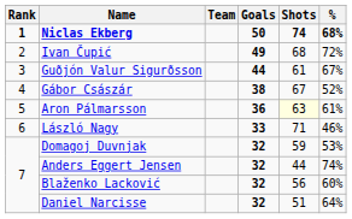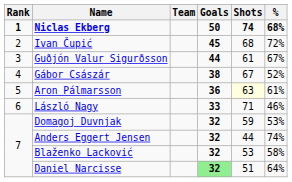 <table class="wikitable" style="text-align: center;">
 <tr>
 <th>Rank</th>
 <th>Name</th>
 <th>Team</th>
 <th>Goals</th>
 <th>Shots</th>
 <th>%</th>
 </tr>
 <tr>
 <td><strong>1</strong></td>
 <td align="left"><strong><a href='#'>Niclas Ekberg</a></strong></td>
 <td align="left"><strong></strong></td>
 <td><strong>50</strong></td>
 <td><strong>74</strong></td>
 <td><strong>68%</strong></td>
 </tr>
 <tr>
 <td>2</td>
 <td align="left"><a href='#'>Ivan Čupić</a></td>
 <td align="left"></td>
-<td><strong>49</strong></td>
+<td><strong>45</strong></td>
 <td>68</td>
 <td>72%</td>
 </tr>
 <tr>
 <td>3</td>
 <td align="left"><a href='#'>Guðjón Valur Sigurðsson</a></td>
 <td align="left"></td>
 <td><strong>44 </strong></td>
 <td>61</td>
 <td>67%</td>
 </tr>
 <tr>
 <td>4</td>
 <td align="left"><a href='#'>Gábor Császár</a></td>
 <td align="left"></td>
 <td><strong>38</strong></td>
 <td>67</td>
 <td>52%</td>
 </tr>
 <tr>
 <td>5</td>
 <td align="left"><a href='#'>Aron Pálmarsson</a></td>
 <td align="left"></td>
 <td><strong>36</strong></td>
 <td style="background: lightyellow;">63</td>
 <td>61%</td>
 </tr>
 <tr>
 <td>6</td>
 <td align="left"><a href='#'>László Nagy</a></td>
 <td align="left"></td>
 <td><strong>33</strong></td>
 <td>71</td>
 <td>46%</td>
 </tr>
 <tr>
 <td rowspan=4>7</td>
 <td align="left"><a href='#'>Domagoj Duvnjak</a></td>
 <td align="left"></td>
 <td><strong>32</strong></td>
 <td>59</td>
 <td>53%</td>
 </tr>
 <tr>
 <td align="left"><a href='#'>Anders Eggert Jensen</a></td>
 <td align="left"></td>
 <td><strong>32</strong></td>
 <td>44</td>
 <td>74%</td>
 </tr>
 <tr>
 <td align="left"><a href='#'>Blaženko Lacković</a></td>
 <td align="left"></td>
 <td><strong>32</strong></td>
-<td>56</td>
-<td>60%</td>
+<td>53</td>
+<td>58%</td>
 </tr>
 <tr>
 <td align="left"><a href='#'>Daniel Narcisse</a></td>
 <td align="left"></td>
-<td><strong>32</strong></td>
+<td style="background: lightgreen;"><strong>32</strong></td>
 <td>51</td>
 <td>64%</td>
 </tr>
 </table>
